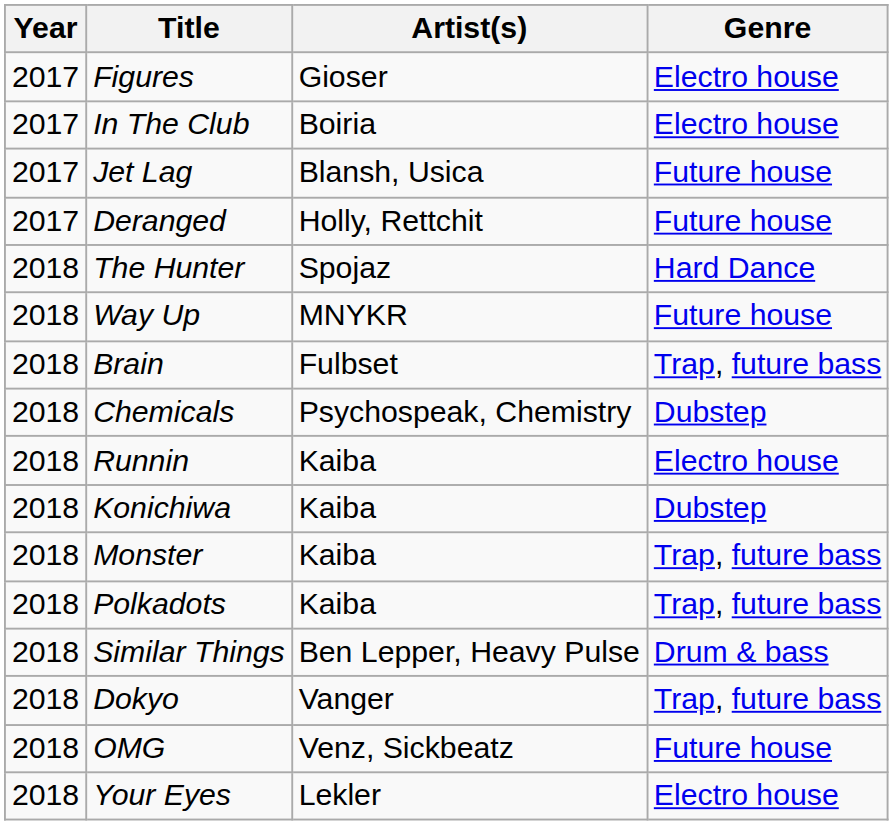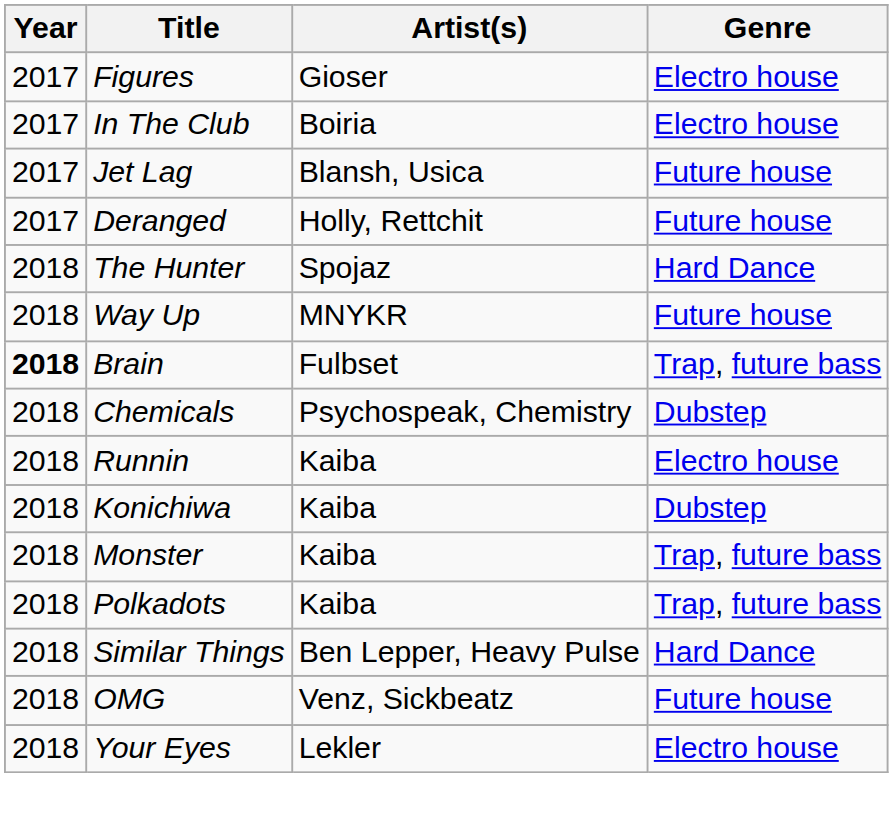 <table class="wikitable">
 <tr>
 <th>Year</th>
 <th>Title</th>
 <th>Artist(s)</th>
 <th>Genre</th>
 </tr>
 <tr>
 <td>2017</td>
 <td><em>Figures</em></td>
 <td>Gioser</td>
 <td><a href='#'>Electro house</a></td>
 </tr>
 <tr>
 <td>2017</td>
 <td><em>In The Club</em></td>
 <td>Boiria</td>
 <td><a href='#'>Electro house</a></td>
 </tr>
 <tr>
 <td>2017</td>
 <td><em>Jet Lag</em></td>
 <td>Blansh, Usica</td>
 <td><a href='#'>Future house</a></td>
 </tr>
 <tr>
 <td>2017</td>
 <td><em>Deranged</em></td>
 <td>Holly, Rettchit</td>
 <td><a href='#'>Future house</a></td>
 </tr>
 <tr>
 <td>2018</td>
 <td><em>The Hunter</em></td>
 <td>Spojaz</td>
 <td><a href='#'>Hard Dance</a></td>
 </tr>
 <tr>
 <td>2018</td>
 <td><em>Way Up</em></td>
 <td>MNYKR</td>
 <td><a href='#'>Future house</a></td>
 </tr>
 <tr>
-<td>2018</td>
+<td><strong>2018</strong></td>
 <td><em>Brain</em></td>
 <td>Fulbset</td>
 <td><a href='#'>Trap</a>, <a href='#'>future bass</a></td>
 </tr>
 <tr>
 <td>2018</td>
 <td><em>Chemicals</em></td>
 <td>Psychospeak, Chemistry</td>
 <td><a href='#'>Dubstep</a></td>
 </tr>
 <tr>
 <td>2018</td>
 <td><em>Runnin</em></td>
 <td>Kaiba</td>
 <td><a href='#'>Electro house</a></td>
 </tr>
 <tr>
 <td>2018</td>
 <td><em>Konichiwa</em></td>
 <td>Kaiba</td>
 <td><a href='#'>Dubstep</a></td>
 </tr>
 <tr>
 <td>2018</td>
 <td><em>Monster</em></td>
 <td>Kaiba</td>
 <td><a href='#'>Trap</a>, <a href='#'>future bass</a></td>
 </tr>
 <tr>
 <td>2018</td>
 <td><em>Polkadots</em></td>
 <td>Kaiba</td>
 <td><a href='#'>Trap</a>, <a href='#'>future bass</a></td>
 </tr>
 <tr>
 <td>2018</td>
 <td><em>Similar Things</em></td>
 <td>Ben Lepper, Heavy Pulse</td>
-<td><a href='#'>Drum & bass</a></td>
-</tr>
-<tr>
-<td>2018</td>
-<td><em>Dokyo</em></td>
-<td>Vanger</td>
-<td><a href='#'>Trap</a>, <a href='#'>future bass</a></td>
+<td><a href='#'>Hard Dance</a></td>
 </tr>
 <tr>
 <td>2018</td>
 <td><em>OMG</em></td>
 <td>Venz, Sickbeatz</td>
 <td><a href='#'>Future house</a></td>
 </tr>
 <tr>
 <td>2018</td>
 <td><em>Your Eyes</em></td>
 <td>Lekler</td>
 <td><a href='#'>Electro house</a></td>
 </tr>
 </table>
